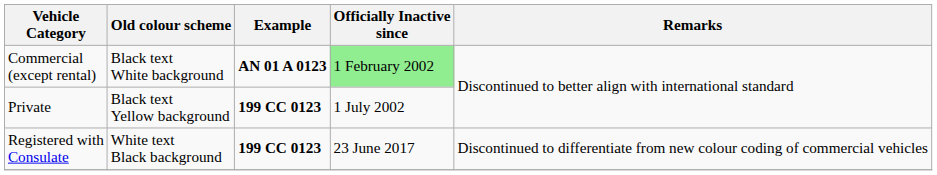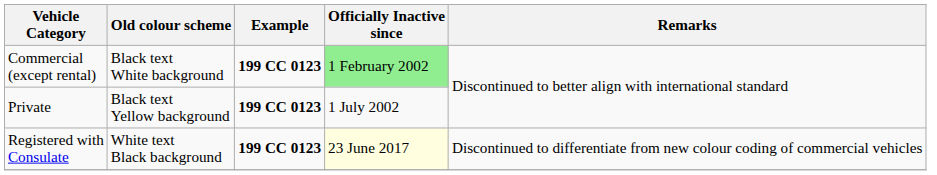 <table class="wikitable">
 <tr>
 <th>Vehicle <br> Category</th>
 <th>Old colour scheme</th>
 <th>Example</th>
 <th>Officially Inactive <br> since</th>
 <th>Remarks</th>
 </tr>
 <tr>
 <td>Commercial<br>(except rental)</td>
 <td>Black text <br> White background</td>
-<td><strong><span>AN 01 A 0123</span></strong></td>
+<td><strong><span>199 CC 0123</span></strong></td>
 <td style="background: lightgreen;">1 February 2002</td>
 <td rowspan="2">Discontinued to better align with international standard</td>
 </tr>
 <tr>
 <td>Private</td>
 <td>Black text <br> Yellow background</td>
 <td><strong><span>199 CC 0123</span></strong></td>
 <td>1 July 2002</td>
 </tr>
 <tr>
 <td>Registered with <br> <a href='#'>Consulate</a></td>
 <td>White text <br> Black background</td>
 <td><strong><span>199 CC 0123</span></strong></td>
-<td>23 June 2017</td>
+<td style="background: lightyellow;">23 June 2017</td>
 <td>Discontinued to differentiate from new colour coding of commercial vehicles</td>
 </tr>
 <tr>
 </tr>
 </table>
